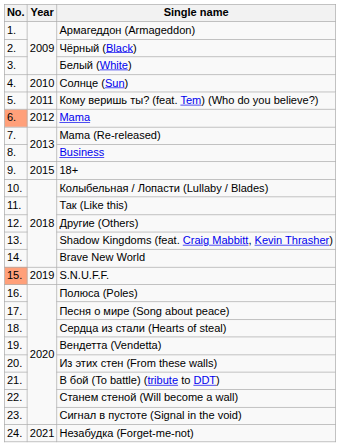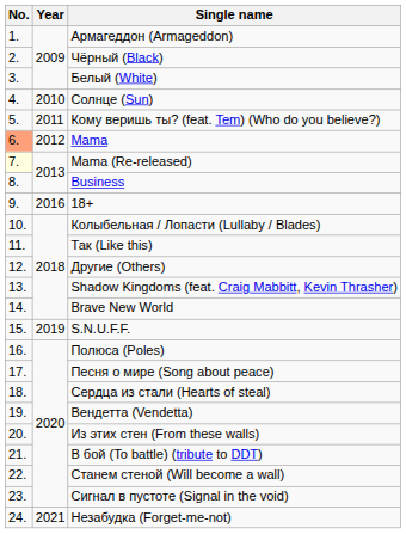 <table class="wikitable">
 <tr>
 <th class="unsortable">No.</th>
 <th>Year</th>
 <th class="unsortable">Single name</th>
 </tr>
 <tr>
 <td>1.</td>
 <td rowspan="3">2009</td>
 <td><span>Армагеддон</span> (Armageddon)</td>
 </tr>
 <tr>
 <td>2.</td>
 <td>Чёрный (<a href='#'>Black</a>)</td>
 </tr>
 <tr>
 <td>3.</td>
 <td>Белый (<a href='#'>White</a>)</td>
 </tr>
 <tr>
 <td>4.</td>
 <td>2010</td>
 <td>Солнце (<a href='#'>Sun</a>)</td>
 </tr>
 <tr>
 <td>5.</td>
 <td>2011</td>
 <td>Кому веришь ты? (feat. <a href='#'>Tem</a>) (Who do you believe?)</td>
 </tr>
 <tr>
 <td style="background: lightsalmon;">6.</td>
 <td>2012</td>
 <td><a href='#'>Mama</a></td>
 </tr>
 <tr>
-<td>7.</td>
+<td style="background: lightyellow;">7.</td>
 <td rowspan="2">2013</td>
 <td>Mama (Re-released)</td>
 </tr>
 <tr>
 <td>8.</td>
 <td><a href='#'>Business</a></td>
 </tr>
 <tr>
 <td>9.</td>
-<td>2015</td>
+<td>2016</td>
 <td>18+</td>
 </tr>
 <tr>
 <td>10.</td>
 <td rowspan="5">2018</td>
 <td><span>Колыбельная / Лопасти</span> (Lullaby / Blades)</td>
 </tr>
 <tr>
 <td>11.</td>
 <td><span>Так</span> (Like this)</td>
 </tr>
 <tr>
 <td>12.</td>
 <td><span>Другие</span> (Others)</td>
 </tr>
 <tr>
 <td>13.</td>
 <td>Shadow Kingdoms (feat. <a href='#'>Craig Mabbitt</a>, <a href='#'>Kevin Thrasher</a>)</td>
 </tr>
 <tr>
 <td>14.</td>
 <td>Brave New World</td>
 </tr>
 <tr>
-<td style="background: lightsalmon;">15.</td>
+<td>15.</td>
 <td>2019</td>
 <td>S.N.U.F.F.</td>
 </tr>
 <tr>
 <td>16.</td>
 <td rowspan="8">2020</td>
 <td><span>Полюса</span> (Poles)</td>
 </tr>
 <tr>
 <td>17.</td>
 <td><span>Песня о мире</span> (Song about peace)</td>
 </tr>
 <tr>
 <td>18.</td>
 <td><span>Сердца из стали</span> (Hearts of steal)</td>
 </tr>
 <tr>
 <td>19.</td>
 <td><span>Вендетта</span> (Vendetta)</td>
 </tr>
 <tr>
 <td>20.</td>
 <td><span>Из этих стен</span> (From these walls)</td>
 </tr>
 <tr>
 <td>21.</td>
 <td><span>В бой</span> (To battle) (<a href='#'>tribute</a> to <a href='#'>DDT</a>)</td>
 </tr>
 <tr>
 <td>22.</td>
 <td><span>Станем стеной</span> (Will become a wall)</td>
 </tr>
 <tr>
 <td>23.</td>
 <td><span>Сигнал в пустоте</span> (Signal in the void)</td>
 </tr>
 <tr>
 <td>24.</td>
 <td>2021</td>
 <td><span>Незабудка</span> (Forget-me-not)</td>
 </tr>
 </table>
